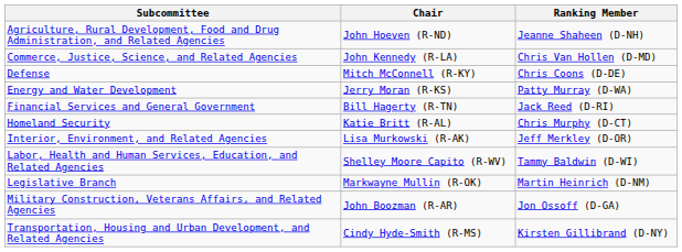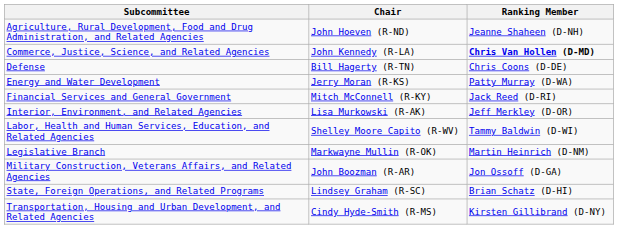 <table class="wikitable">
 <tr>
 <th style="width:50%;">Subcommittee</th>
 <th>Chair</th>
 <th>Ranking Member</th>
 </tr>
 <tr>
 <td><a href='#'>Agriculture, Rural Development, Food and Drug Administration, and Related Agencies</a></td>
 <td><a href='#'>John Hoeven</a> (R-ND)</td>
 <td><a href='#'>Jeanne Shaheen</a> (D-NH)</td>
 </tr>
 <tr>
 <td><a href='#'>Commerce, Justice, Science, and Related Agencies</a></td>
 <td><a href='#'>John Kennedy</a> (R-LA)</td>
-<td><a href='#'>Chris Van Hollen</a> (D-MD)</td>
+<td><strong><a href='#'>Chris Van Hollen</a> (D-MD)</strong></td>
 </tr>
 <tr>
 <td><a href='#'>Defense</a></td>
-<td><a href='#'>Mitch McConnell</a> (R-KY)</td>
+<td><a href='#'>Bill Hagerty</a> (R-TN)</td>
 <td><a href='#'>Chris Coons</a> (D-DE)</td>
 </tr>
 <tr>
 <td><a href='#'>Energy and Water Development</a></td>
 <td><a href='#'>Jerry Moran</a> (R-KS)</td>
 <td><a href='#'>Patty Murray</a> (D-WA)</td>
 </tr>
 <tr>
 <td><a href='#'>Financial Services and General Government</a></td>
-<td><a href='#'>Bill Hagerty</a> (R-TN)</td>
+<td><a href='#'>Mitch McConnell</a> (R-KY)</td>
 <td><a href='#'>Jack Reed</a> (D-RI)</td>
-</tr>
-<tr>
-<td><a href='#'>Homeland Security</a></td>
-<td><a href='#'>Katie Britt</a> (R-AL)</td>
-<td><a href='#'>Chris Murphy</a> (D-CT)</td>
 </tr>
 <tr>
 <td><a href='#'>Interior, Environment, and Related Agencies</a></td>
 <td><a href='#'>Lisa Murkowski</a> (R-AK)</td>
 <td><a href='#'>Jeff Merkley</a> (D-OR)</td>
 </tr>
 <tr>
 <td><a href='#'>Labor, Health and Human Services, Education, and Related Agencies</a></td>
 <td><a href='#'>Shelley Moore Capito</a> (R-WV)</td>
 <td><a href='#'>Tammy Baldwin</a> (D-WI)</td>
 </tr>
 <tr>
 <td><a href='#'>Legislative Branch</a></td>
 <td><a href='#'>Markwayne Mullin</a> (R-OK)</td>
 <td><a href='#'>Martin Heinrich</a> (D-NM)</td>
 </tr>
 <tr>
 <td><a href='#'>Military Construction, Veterans Affairs, and Related Agencies</a></td>
 <td><a href='#'>John Boozman</a> (R-AR)</td>
 <td><a href='#'>Jon Ossoff</a> (D-GA)</td>
 </tr>
 <tr>
+<td><a href='#'>State, Foreign Operations, and Related Programs</a></td>
+<td><a href='#'>Lindsey Graham</a> (R-SC)</td>
+<td><a href='#'>Brian Schatz</a> (D-HI)</td>
+</tr>
+<tr>
 <td><a href='#'>Transportation, Housing and Urban Development, and Related Agencies</a></td>
 <td><a href='#'>Cindy Hyde-Smith</a> (R-MS)</td>
 <td><a href='#'>Kirsten Gillibrand</a> (D-NY)</td>
 </tr>
 </table>
